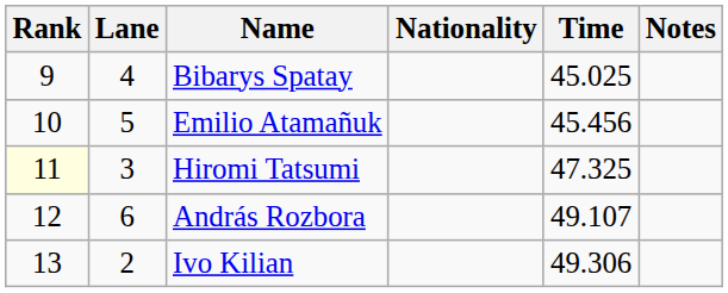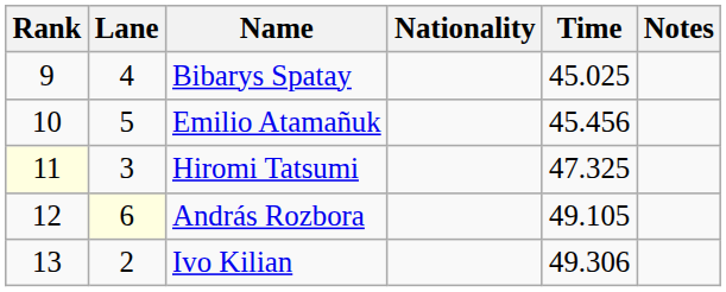 <table class="wikitable" style="text-align:center;">
 <tr>
 <th>Rank</th>
 <th>Lane</th>
 <th>Name</th>
 <th>Nationality</th>
 <th>Time</th>
 <th>Notes</th>
 </tr>
 <tr>
 <td>9</td>
 <td>4</td>
 <td align=left><a href='#'>Bibarys Spatay</a></td>
 <td align=left></td>
 <td>45.025</td>
 <td></td>
 </tr>
 <tr>
 <td>10</td>
 <td>5</td>
 <td align=left><a href='#'>Emilio Atamañuk</a></td>
 <td align=left></td>
 <td>45.456</td>
 <td></td>
 </tr>
 <tr>
 <td style="background: lightyellow;">11</td>
 <td>3</td>
 <td align=left><a href='#'>Hiromi Tatsumi</a></td>
 <td align=left></td>
 <td>47.325</td>
 <td></td>
 </tr>
 <tr>
 <td>12</td>
-<td>6</td>
+<td style="background: lightyellow;">6</td>
 <td align=left><a href='#'>András Rozbora</a></td>
 <td align=left></td>
-<td>49.107</td>
+<td>49.105</td>
 <td></td>
 </tr>
 <tr>
 <td>13</td>
 <td>2</td>
 <td align=left><a href='#'>Ivo Kilian</a></td>
 <td align=left></td>
 <td>49.306</td>
 <td></td>
 </tr>
 </table>
